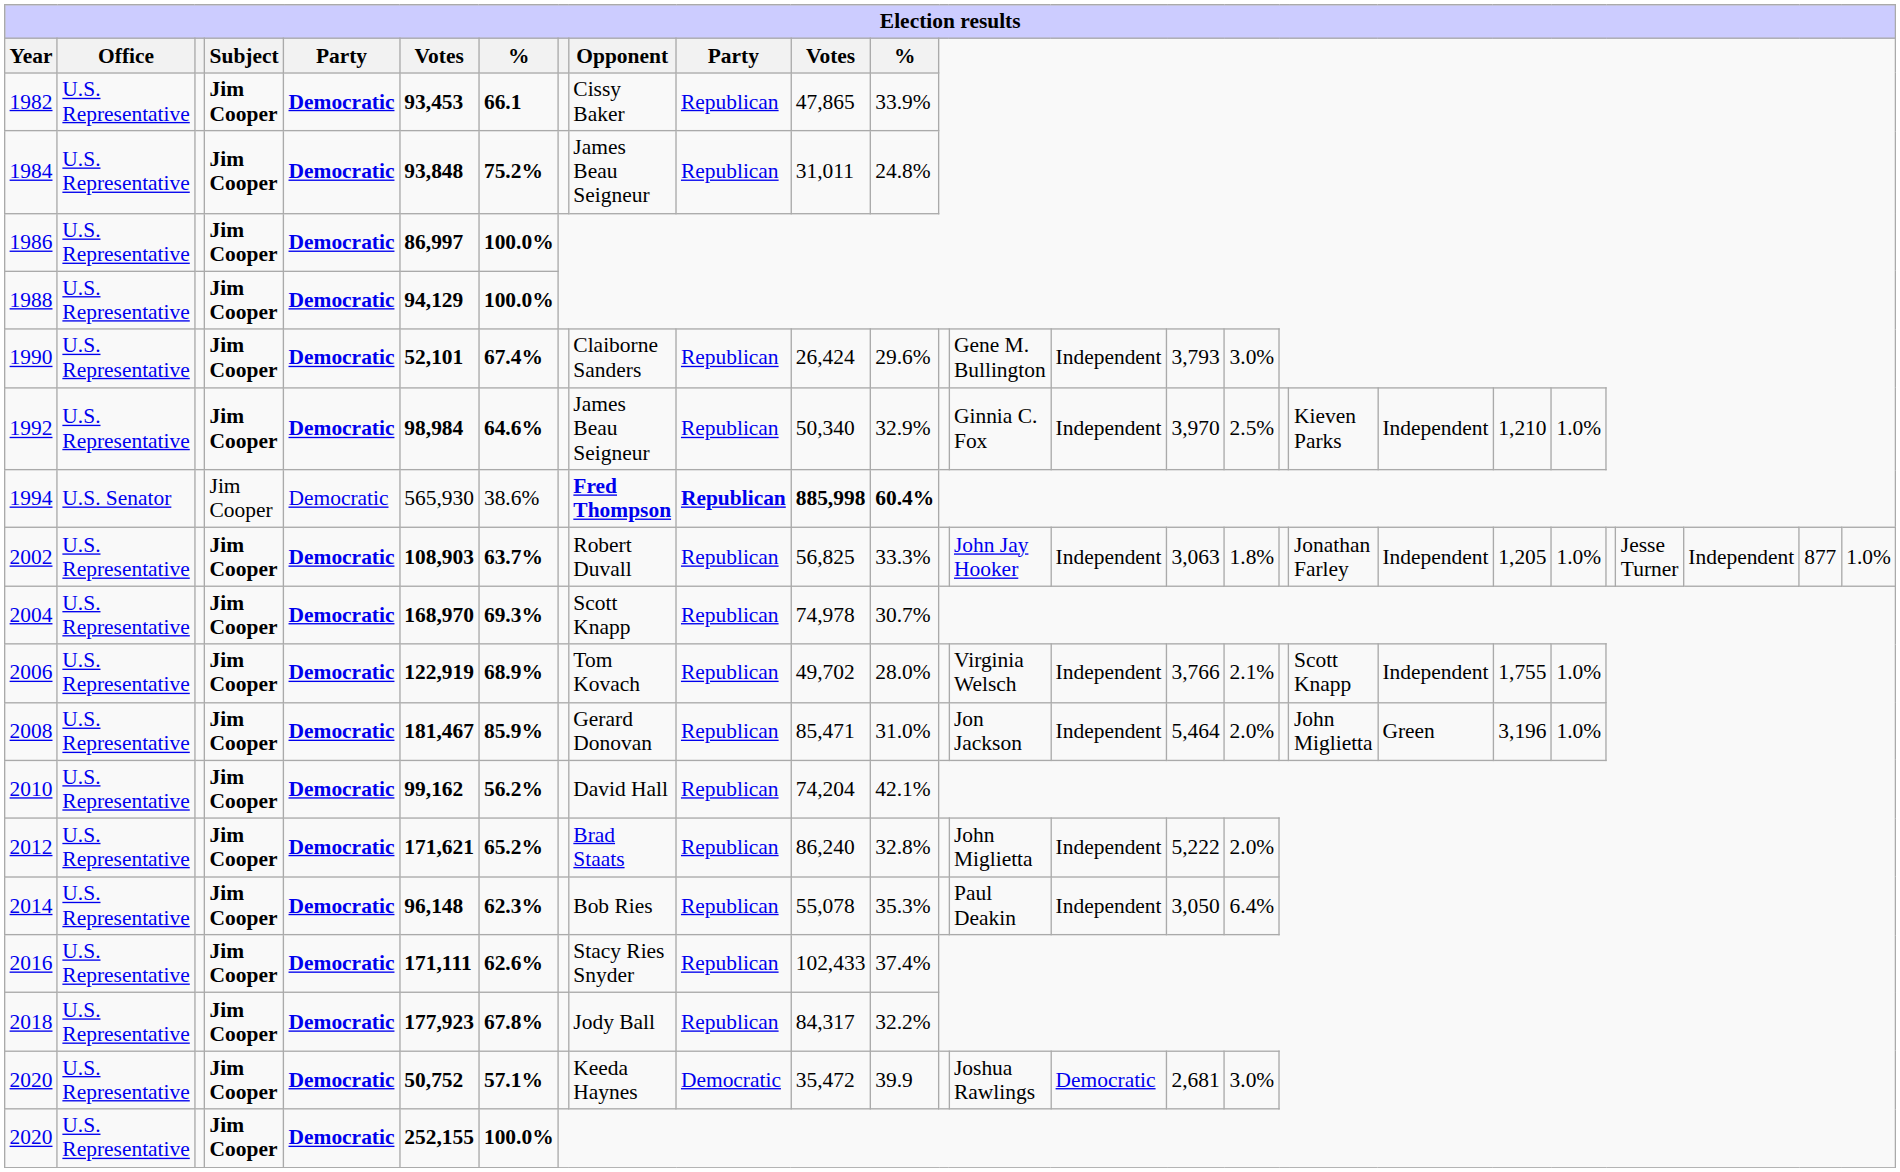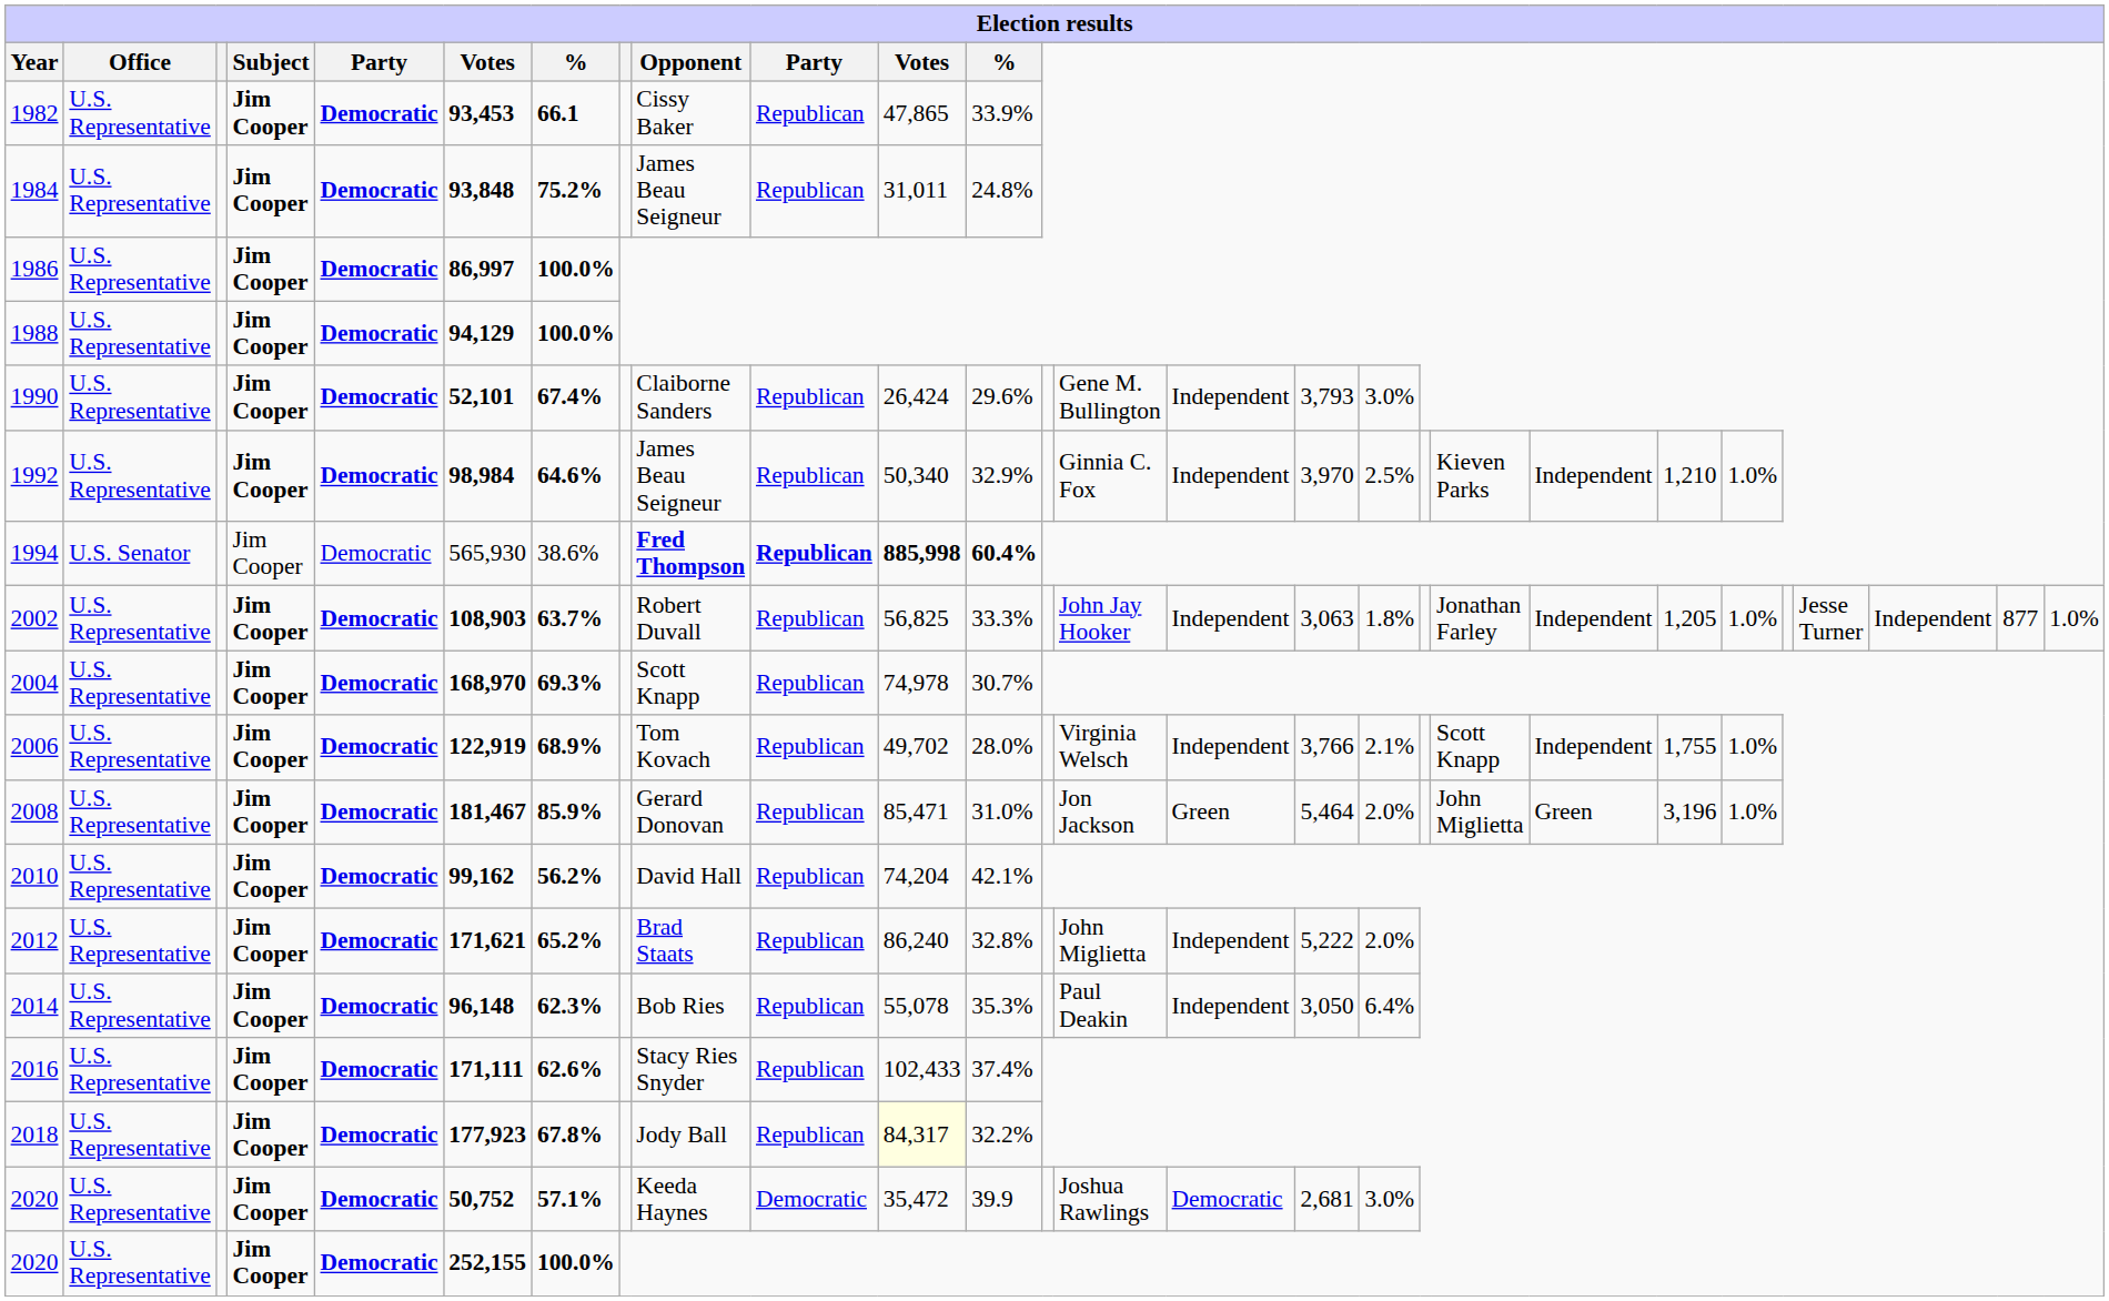 <table class=wikitable style="width: 94%" style="text-align: center;" align="center">
 <tr bgcolor=#cccccc>
 <th colspan=27 style="background: #ccccff;">Election results</th>
 </tr>
 <tr>
 <th><strong>Year</strong></th>
 <th><strong>Office</strong></th>
 <th></th>
 <th><strong>Subject</strong></th>
 <th><strong>Party</strong></th>
 <th><strong>Votes</strong></th>
 <th><strong>%</strong></th>
 <th></th>
 <th><strong>Opponent</strong></th>
 <th><strong>Party</strong></th>
 <th><strong>Votes</strong></th>
 <th><strong>%</strong></th>
 </tr>
 <tr>
 <td><a href='#'>1982</a></td>
 <td><a href='#'>U.S. Representative</a></td>
 <td></td>
 <td><strong>Jim Cooper</strong></td>
 <td><strong><a href='#'>Democratic</a></strong></td>
 <td><strong>93,453</strong></td>
 <td><strong>66.1</strong></td>
 <td></td>
 <td>Cissy Baker</td>
 <td><a href='#'>Republican</a></td>
 <td>47,865</td>
 <td>33.9%</td>
 </tr>
 <tr>
 <td><a href='#'>1984</a></td>
 <td><a href='#'>U.S. Representative</a></td>
 <td></td>
 <td><strong>Jim Cooper</strong></td>
 <td><strong><a href='#'>Democratic</a></strong></td>
 <td><strong>93,848</strong></td>
 <td><strong>75.2%</strong></td>
 <td></td>
 <td>James Beau Seigneur</td>
 <td><a href='#'>Republican</a></td>
 <td>31,011</td>
 <td>24.8%</td>
 </tr>
 <tr>
 <td><a href='#'>1986</a></td>
 <td><a href='#'>U.S. Representative</a></td>
 <td></td>
 <td><strong>Jim Cooper</strong></td>
 <td><strong><a href='#'>Democratic</a></strong></td>
 <td><strong>86,997</strong></td>
 <td><strong>100.0%</strong></td>
 </tr>
 <tr>
 <td><a href='#'>1988</a></td>
 <td><a href='#'>U.S. Representative</a></td>
 <td></td>
 <td><strong>Jim Cooper</strong></td>
 <td><strong><a href='#'>Democratic</a></strong></td>
 <td><strong>94,129</strong></td>
 <td><strong>100.0%</strong></td>
 </tr>
 <tr>
 <td><a href='#'>1990</a></td>
 <td><a href='#'>U.S. Representative</a></td>
 <td></td>
 <td><strong>Jim Cooper</strong></td>
 <td><strong><a href='#'>Democratic</a></strong></td>
 <td><strong>52,101</strong></td>
 <td><strong>67.4%</strong></td>
 <td></td>
 <td>Claiborne Sanders</td>
 <td><a href='#'>Republican</a></td>
 <td>26,424</td>
 <td>29.6%</td>
 <td></td>
 <td>Gene M. Bullington</td>
 <td>Independent</td>
 <td>3,793</td>
 <td>3.0%</td>
 </tr>
 <tr>
 <td><a href='#'>1992</a></td>
 <td><a href='#'>U.S. Representative</a></td>
 <td></td>
 <td><strong>Jim Cooper</strong></td>
 <td><strong><a href='#'>Democratic</a></strong></td>
 <td><strong>98,984</strong></td>
 <td><strong>64.6%</strong></td>
 <td></td>
 <td>James Beau Seigneur</td>
 <td><a href='#'>Republican</a></td>
 <td>50,340</td>
 <td>32.9%</td>
 <td></td>
 <td>Ginnia C. Fox</td>
 <td>Independent</td>
 <td>3,970</td>
 <td>2.5%</td>
 <td></td>
 <td>Kieven Parks</td>
 <td>Independent</td>
 <td>1,210</td>
 <td>1.0%</td>
 </tr>
 <tr>
 <td><a href='#'>1994</a></td>
 <td><a href='#'>U.S. Senator</a></td>
 <td></td>
 <td>Jim Cooper</td>
 <td><a href='#'>Democratic</a></td>
 <td>565,930</td>
 <td>38.6%</td>
 <td></td>
 <td><strong><a href='#'>Fred Thompson</a></strong></td>
 <td><strong><a href='#'>Republican</a></strong></td>
 <td><strong>885,998</strong></td>
 <td><strong>60.4%</strong></td>
 </tr>
 <tr>
 <td><a href='#'>2002</a></td>
 <td><a href='#'>U.S. Representative</a></td>
 <td></td>
 <td><strong>Jim Cooper</strong></td>
 <td><strong><a href='#'>Democratic</a></strong></td>
 <td><strong>108,903</strong></td>
 <td><strong>63.7%</strong></td>
 <td></td>
 <td>Robert Duvall</td>
 <td><a href='#'>Republican</a></td>
 <td>56,825</td>
 <td>33.3%</td>
 <td></td>
 <td><a href='#'>John Jay Hooker</a></td>
 <td>Independent</td>
 <td>3,063</td>
 <td>1.8%</td>
 <td></td>
 <td>Jonathan Farley</td>
 <td>Independent</td>
 <td>1,205</td>
 <td>1.0%</td>
 <td></td>
 <td>Jesse Turner</td>
 <td>Independent</td>
 <td>877</td>
 <td>1.0%</td>
 </tr>
 <tr>
 <td><a href='#'>2004</a></td>
 <td><a href='#'>U.S. Representative</a></td>
 <td></td>
 <td><strong>Jim Cooper</strong></td>
 <td><strong><a href='#'>Democratic</a></strong></td>
 <td><strong>168,970</strong></td>
 <td><strong>69.3%</strong></td>
 <td></td>
 <td>Scott Knapp</td>
 <td><a href='#'>Republican</a></td>
 <td>74,978</td>
 <td>30.7%</td>
 </tr>
 <tr>
 <td><a href='#'>2006</a></td>
 <td><a href='#'>U.S. Representative</a></td>
 <td></td>
 <td><strong>Jim Cooper</strong></td>
 <td><strong><a href='#'>Democratic</a></strong></td>
 <td><strong>122,919</strong></td>
 <td><strong>68.9%</strong></td>
 <td></td>
 <td>Tom Kovach</td>
 <td><a href='#'>Republican</a></td>
 <td>49,702</td>
 <td>28.0%</td>
 <td></td>
 <td>Virginia Welsch</td>
 <td>Independent</td>
 <td>3,766</td>
 <td>2.1%</td>
 <td></td>
 <td>Scott Knapp</td>
 <td>Independent</td>
 <td>1,755</td>
 <td>1.0%</td>
 </tr>
 <tr>
 <td><a href='#'>2008</a></td>
 <td><a href='#'>U.S. Representative</a></td>
 <td></td>
 <td><strong>Jim Cooper</strong></td>
 <td><strong><a href='#'>Democratic</a></strong></td>
 <td><strong>181,467</strong></td>
 <td><strong>85.9%</strong></td>
 <td></td>
 <td>Gerard Donovan</td>
 <td><a href='#'>Republican</a></td>
 <td>85,471</td>
 <td>31.0%</td>
 <td></td>
 <td>Jon Jackson</td>
-<td>Independent</td>
+<td>Green</td>
 <td>5,464</td>
 <td>2.0%</td>
 <td></td>
 <td>John Miglietta</td>
 <td>Green</td>
 <td>3,196</td>
 <td>1.0%</td>
 </tr>
 <tr>
 <td><a href='#'>2010</a></td>
 <td><a href='#'>U.S. Representative</a></td>
 <td></td>
 <td><strong>Jim Cooper</strong></td>
 <td><strong><a href='#'>Democratic</a></strong></td>
 <td><strong>99,162</strong></td>
 <td><strong>56.2%</strong></td>
 <td></td>
 <td>David Hall</td>
 <td><a href='#'>Republican</a></td>
 <td>74,204</td>
 <td>42.1%</td>
 </tr>
 <tr>
 <td><a href='#'>2012</a></td>
 <td><a href='#'>U.S. Representative</a></td>
 <td></td>
 <td><strong>Jim Cooper</strong></td>
 <td><strong><a href='#'>Democratic</a></strong></td>
 <td><strong>171,621</strong></td>
 <td><strong>65.2%</strong></td>
 <td></td>
 <td><a href='#'>Brad Staats</a></td>
 <td><a href='#'>Republican</a></td>
 <td>86,240</td>
 <td>32.8%</td>
 <td></td>
 <td>John Miglietta</td>
 <td>Independent</td>
 <td>5,222</td>
 <td>2.0%</td>
 </tr>
 <tr>
 <td><a href='#'>2014</a></td>
 <td><a href='#'>U.S. Representative</a></td>
 <td></td>
 <td><strong>Jim Cooper</strong></td>
 <td><strong><a href='#'>Democratic</a></strong></td>
 <td><strong>96,148</strong></td>
 <td><strong>62.3%</strong></td>
 <td></td>
 <td>Bob Ries</td>
 <td><a href='#'>Republican</a></td>
 <td>55,078</td>
 <td>35.3%</td>
 <td></td>
 <td>Paul Deakin</td>
 <td>Independent</td>
 <td>3,050</td>
 <td>6.4%</td>
 </tr>
 <tr>
 <td><a href='#'>2016</a></td>
 <td><a href='#'>U.S. Representative</a></td>
 <td></td>
 <td><strong>Jim Cooper</strong></td>
 <td><strong><a href='#'>Democratic</a></strong></td>
 <td><strong>171,111</strong></td>
 <td><strong>62.6%</strong></td>
 <td></td>
 <td>Stacy Ries Snyder</td>
 <td><a href='#'>Republican</a></td>
 <td>102,433</td>
 <td>37.4%</td>
 </tr>
 <tr>
 <td><a href='#'>2018</a></td>
 <td><a href='#'>U.S. Representative</a></td>
 <td></td>
 <td><strong>Jim Cooper</strong></td>
 <td><strong><a href='#'>Democratic</a></strong></td>
 <td><strong>177,923</strong></td>
 <td><strong>67.8%</strong></td>
 <td></td>
 <td>Jody Ball</td>
 <td><a href='#'>Republican</a></td>
-<td>84,317</td>
+<td style="background: lightyellow;">84,317</td>
 <td>32.2%</td>
 </tr>
 <tr>
 <td><a href='#'>2020</a></td>
 <td><a href='#'>U.S. Representative</a></td>
 <td></td>
 <td><strong>Jim Cooper</strong></td>
 <td><strong><a href='#'>Democratic</a></strong></td>
 <td><strong>50,752</strong></td>
 <td><strong>57.1%</strong></td>
 <td></td>
 <td>Keeda Haynes</td>
 <td><a href='#'>Democratic</a></td>
 <td>35,472</td>
 <td>39.9</td>
 <td></td>
 <td>Joshua Rawlings</td>
 <td><a href='#'>Democratic</a></td>
 <td>2,681</td>
 <td>3.0%</td>
 </tr>
 <tr>
 <td><a href='#'>2020</a></td>
 <td><a href='#'>U.S. Representative</a></td>
 <td></td>
 <td><strong>Jim Cooper</strong></td>
 <td><strong><a href='#'>Democratic</a></strong></td>
 <td><strong>252,155</strong></td>
 <td><strong>100.0%</strong></td>
 </tr>
 <tr>
 </tr>
 </table>
